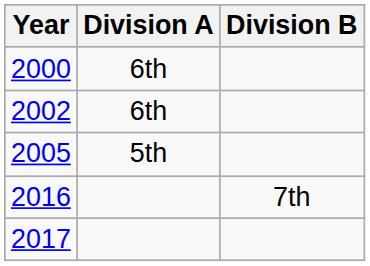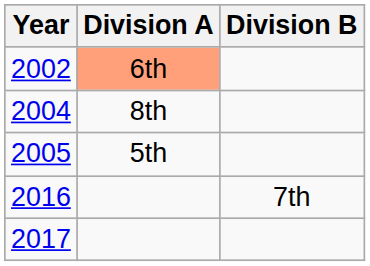 <table class="wikitable" style="text-align:center">
 <tr>
 <th>Year</th>
 <th>Division A</th>
 <th>Division B</th>
 </tr>
 <tr>
-<td><a href='#'>2000</a></td>
-<td>6th</td>
+<td><a href='#'>2002</a></td>
+<td style="background: lightsalmon;">6th</td>
 <td></td>
 </tr>
 <tr>
-<td><a href='#'>2002</a></td>
-<td>6th</td>
+<td><a href='#'>2004</a></td>
+<td>8th</td>
 <td></td>
 </tr>
 <tr>
 <td><a href='#'>2005</a></td>
 <td>5th</td>
 <td></td>
 </tr>
 <tr>
 <td><a href='#'>2016</a></td>
 <td></td>
 <td>7th</td>
 </tr>
 <tr>
 <td><a href='#'>2017</a></td>
 <td></td>
 <td></td>
 </tr>
 </table>
